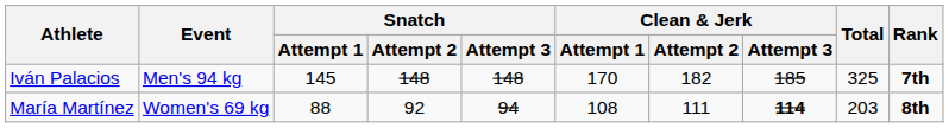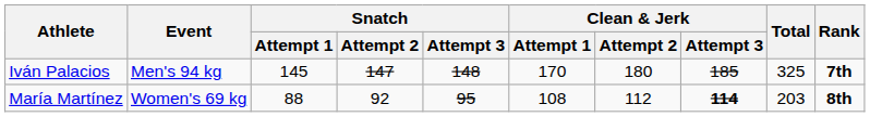 <table class="wikitable" border="1" style="font-size:90%">
 <tr>
 <th rowspan=2>Athlete</th>
 <th rowspan=2>Event</th>
 <th colspan=3>Snatch</th>
 <th colspan=3>Clean & Jerk</th>
 <th rowspan=2>Total</th>
 <th rowspan=2>Rank</th>
 </tr>
 <tr>
 <th>Attempt 1</th>
 <th>Attempt 2</th>
 <th>Attempt 3</th>
 <th>Attempt 1</th>
 <th>Attempt 2</th>
 <th>Attempt 3</th>
 </tr>
 <tr>
 <td><a href='#'>Iván Palacios</a></td>
 <td><a href='#'>Men's 94 kg</a></td>
 <td align=center>145</td>
-<td align=center><del>148</del></td>
+<td align=center><del>147</del></td>
 <td align=center><del>148</del></td>
 <td align=center>170</td>
-<td align=center>182</td>
+<td align=center>180</td>
 <td align=center><del>185</del></td>
 <td align=center>325</td>
 <td align=center><strong>7th</strong></td>
 </tr>
 <tr>
 <td><a href='#'>María Martínez</a></td>
 <td><a href='#'>Women's 69 kg</a></td>
 <td align=center>88</td>
 <td align=center>92</td>
-<td align=center><del>94</del></td>
+<td align=center><del>95</del></td>
 <td align=center>108</td>
-<td align=center>111</td>
+<td align=center>112</td>
 <td align=center><strong><del>114</del></strong></td>
 <td align=center>203</td>
 <td align=center><strong>8th</strong></td>
 </tr>
 </table>
